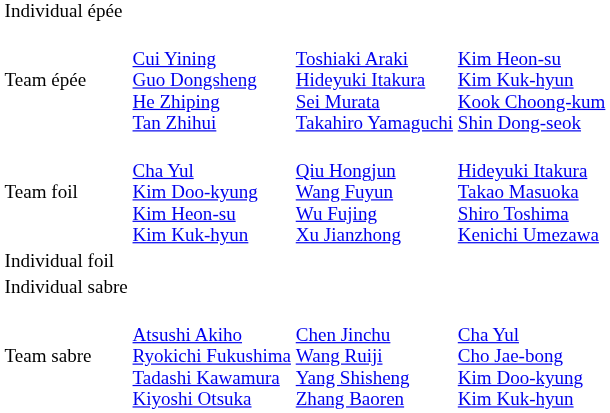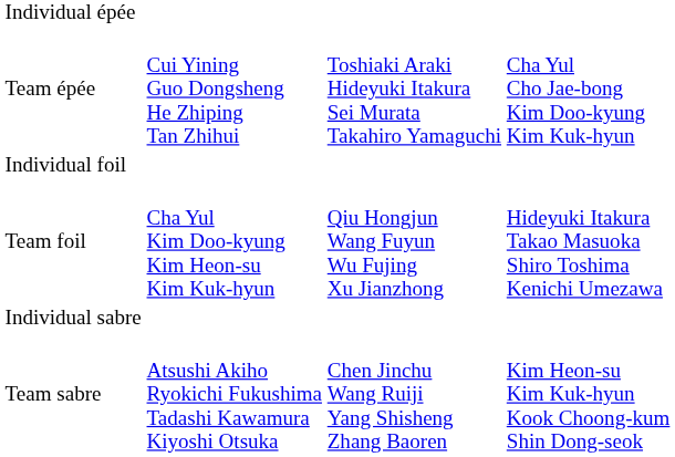 <table>
 <tr>
 <td>Individual épée<br></td>
 <td></td>
 <td></td>
 <td></td>
 </tr>
 <tr>
 <td>Team épée<br></td>
 <td><br><a href='#'>Cui Yining</a><br><a href='#'>Guo Dongsheng</a><br><a href='#'>He Zhiping</a><br><a href='#'>Tan Zhihui</a></td>
 <td><br><a href='#'>Toshiaki Araki</a><br><a href='#'>Hideyuki Itakura</a><br><a href='#'>Sei Murata</a><br><a href='#'>Takahiro Yamaguchi</a></td>
-<td><br><a href='#'>Kim Heon-su</a><br><a href='#'>Kim Kuk-hyun</a><br><a href='#'>Kook Choong-kum</a><br><a href='#'>Shin Dong-seok</a></td>
+<td><br><a href='#'>Cha Yul</a><br><a href='#'>Cho Jae-bong</a><br><a href='#'>Kim Doo-kyung</a><br><a href='#'>Kim Kuk-hyun</a></td>
+</tr>
+<tr>
+<td>Individual foil<br></td>
+<td></td>
+<td></td>
+<td></td>
 </tr>
 <tr>
 <td>Team foil<br></td>
 <td><br><a href='#'>Cha Yul</a><br><a href='#'>Kim Doo-kyung</a><br><a href='#'>Kim Heon-su</a><br><a href='#'>Kim Kuk-hyun</a></td>
 <td><br><a href='#'>Qiu Hongjun</a><br><a href='#'>Wang Fuyun</a><br><a href='#'>Wu Fujing</a><br><a href='#'>Xu Jianzhong</a></td>
 <td><br><a href='#'>Hideyuki Itakura</a><br><a href='#'>Takao Masuoka</a><br><a href='#'>Shiro Toshima</a><br><a href='#'>Kenichi Umezawa</a></td>
-</tr>
-<tr>
-<td>Individual foil<br></td>
-<td></td>
-<td></td>
-<td></td>
 </tr>
 <tr>
 <td>Individual sabre<br></td>
 <td></td>
 <td></td>
 <td></td>
 </tr>
 <tr>
 <td>Team sabre<br></td>
 <td><br><a href='#'>Atsushi Akiho</a><br><a href='#'>Ryokichi Fukushima</a><br><a href='#'>Tadashi Kawamura</a><br><a href='#'>Kiyoshi Otsuka</a></td>
 <td><br><a href='#'>Chen Jinchu</a><br><a href='#'>Wang Ruiji</a><br><a href='#'>Yang Shisheng</a><br><a href='#'>Zhang Baoren</a></td>
-<td><br><a href='#'>Cha Yul</a><br><a href='#'>Cho Jae-bong</a><br><a href='#'>Kim Doo-kyung</a><br><a href='#'>Kim Kuk-hyun</a></td>
+<td><br><a href='#'>Kim Heon-su</a><br><a href='#'>Kim Kuk-hyun</a><br><a href='#'>Kook Choong-kum</a><br><a href='#'>Shin Dong-seok</a></td>
 </tr>
 </table>
